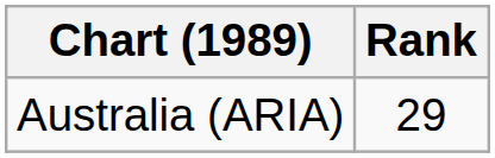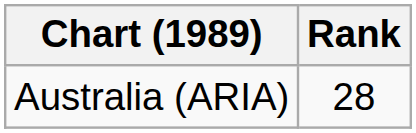 <table class="wikitable">
 <tr>
 <th>Chart (1989)</th>
 <th>Rank</th>
 </tr>
 <tr>
 <td>Australia (ARIA)</td>
-<td align="center">29</td>
+<td align="center">28</td>
 </tr>
 </table>
